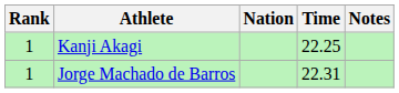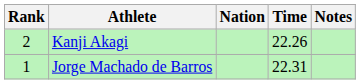 <table class="wikitable sortable" style="text-align:center">
 <tr>
 <th>Rank</th>
 <th>Athlete</th>
 <th>Nation</th>
 <th>Time</th>
 <th>Notes</th>
 </tr>
 <tr bgcolor=bbf3bb>
-<td>1</td>
+<td>2</td>
 <td align=left><a href='#'>Kanji Akagi</a></td>
 <td align=left></td>
-<td>22.25</td>
+<td>22.26</td>
 <td></td>
 </tr>
 <tr bgcolor=bbf3bb>
 <td>1</td>
 <td align=left><a href='#'>Jorge Machado de Barros</a></td>
 <td align=left></td>
 <td>22.31</td>
 <td></td>
 </tr>
 </table>
